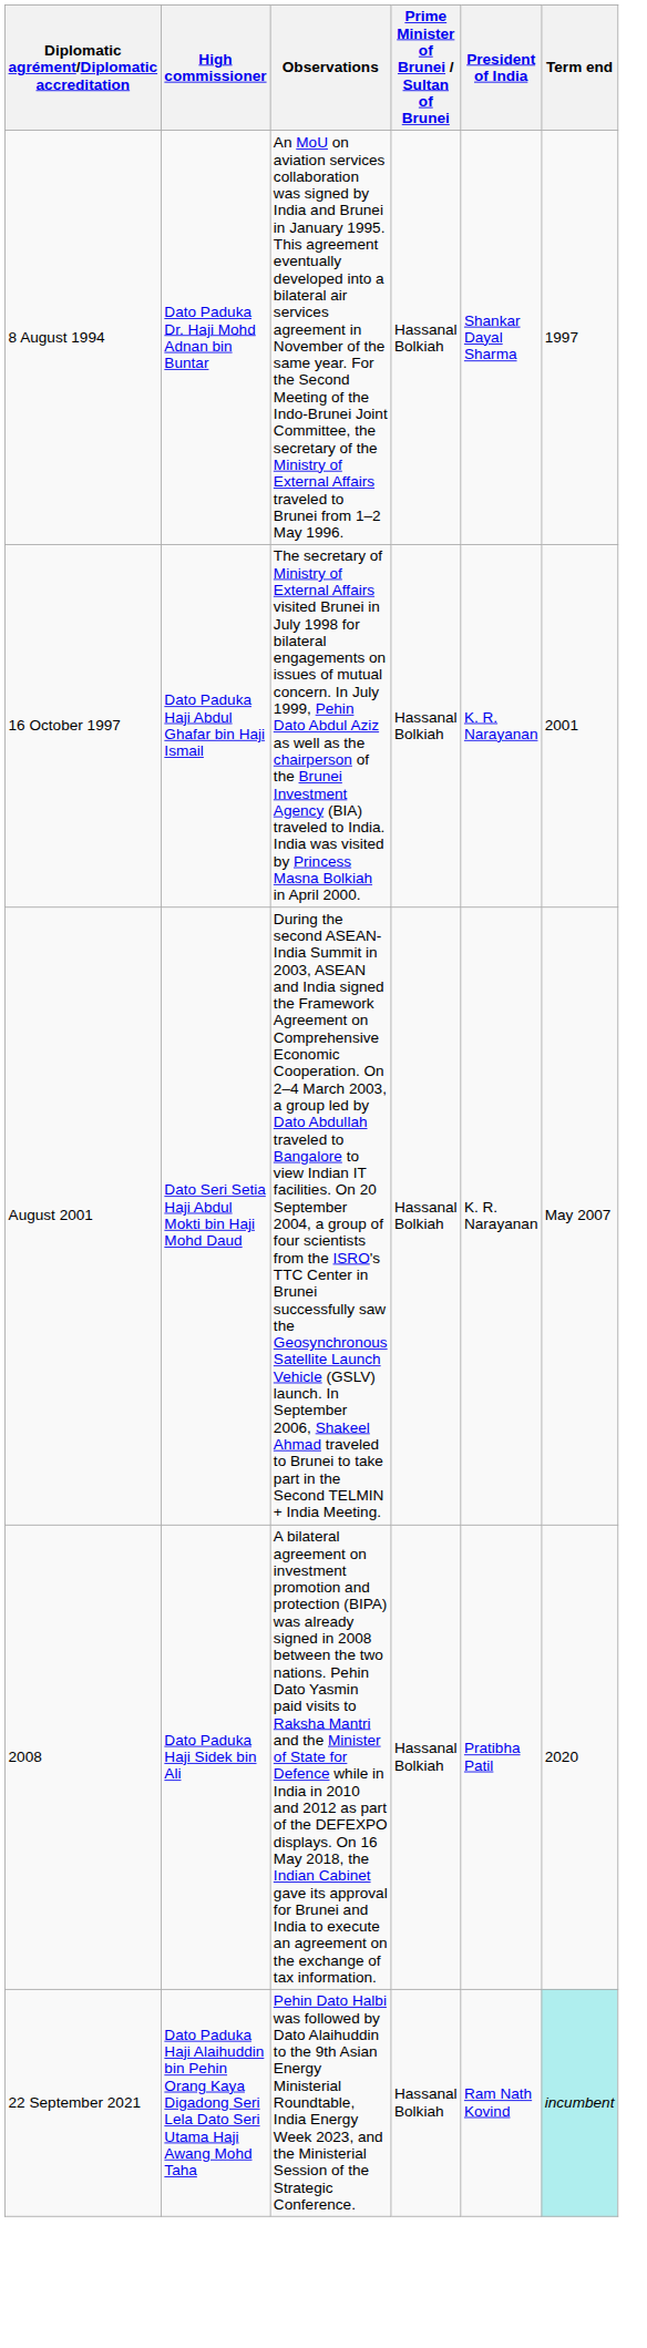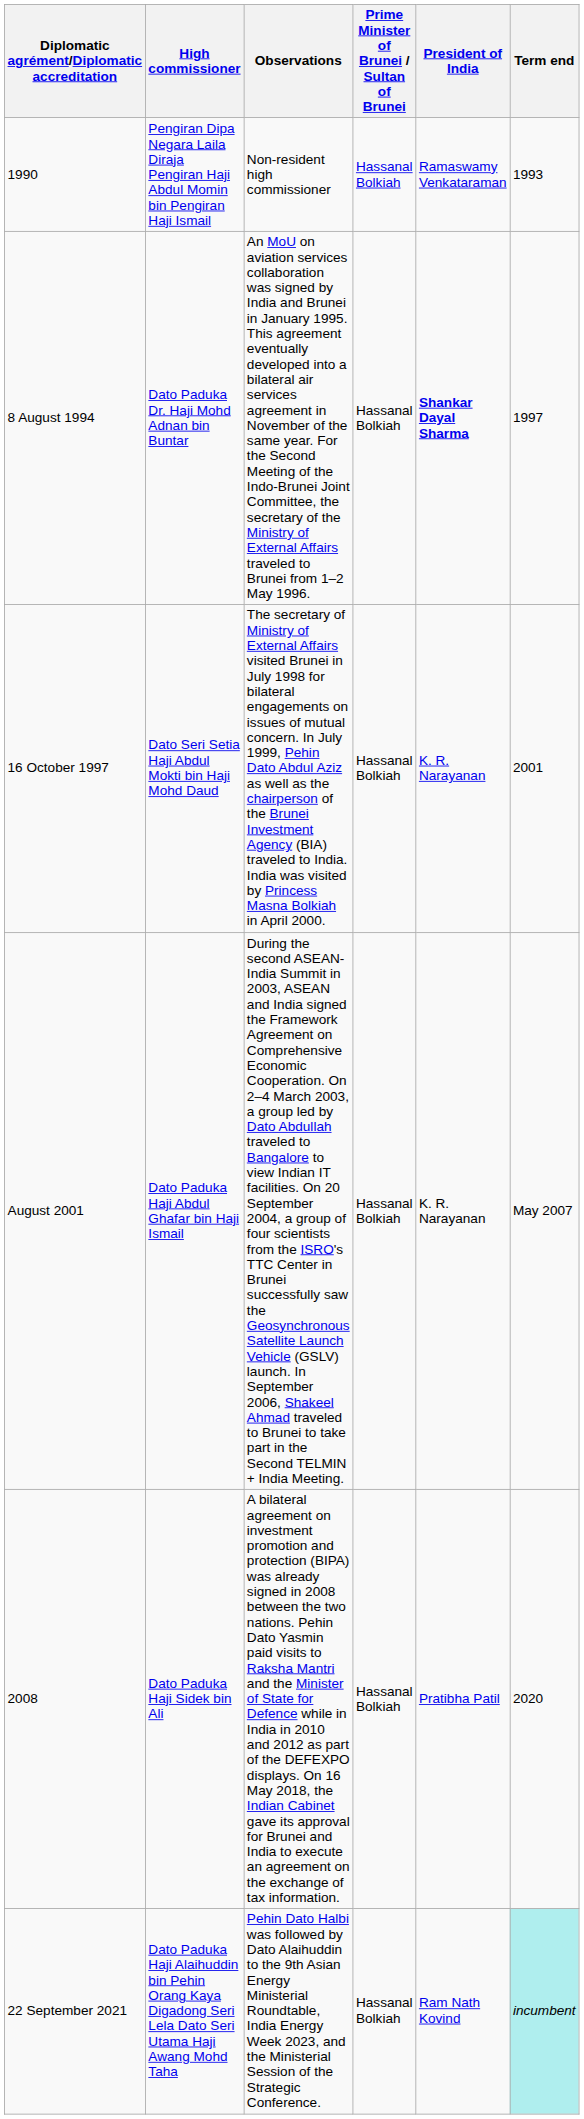 <table class="wikitable sortable">
 <tr>
 <th>Diplomatic <a href='#'>agrément</a>/<a href='#'>Diplomatic accreditation</a></th>
 <th><a href='#'>High commissioner</a></th>
 <th>Observations</th>
 <th><a href='#'>Prime Minister of Brunei</a> / <a href='#'>Sultan of Brunei</a></th>
 <th><a href='#'>President of India</a></th>
 <th>Term end</th>
 </tr>
 <tr>
+<td>1990</td>
+<td><a href='#'>Pengiran Dipa Negara Laila Diraja Pengiran Haji Abdul Momin bin Pengiran Haji Ismail</a></td>
+<td>Non-resident high commissioner</td>
+<td><a href='#'>Hassanal Bolkiah</a></td>
+<td><a href='#'>Ramaswamy Venkataraman</a></td>
+<td>1993</td>
+</tr>
+<tr>
 <td>8 August 1994</td>
 <td><a href='#'>Dato Paduka Dr. Haji Mohd Adnan bin Buntar</a></td>
 <td>An <a href='#'>MoU</a> on aviation services collaboration was signed by India and Brunei in January 1995. This agreement eventually developed into a bilateral air services agreement in November of the same year. For the Second Meeting of the Indo-Brunei Joint Committee, the secretary of the <a href='#'>Ministry of External Affairs</a> traveled to Brunei from 1–2 May 1996.</td>
 <td>Hassanal Bolkiah</td>
-<td><a href='#'>Shankar Dayal Sharma</a></td>
+<td><strong><a href='#'>Shankar Dayal Sharma</a></strong></td>
 <td>1997</td>
 </tr>
 <tr>
 <td>16 October 1997</td>
-<td><a href='#'>Dato Paduka Haji Abdul Ghafar bin Haji Ismail</a></td>
+<td><a href='#'>Dato Seri Setia Haji Abdul Mokti bin Haji Mohd Daud</a></td>
 <td>The secretary of <a href='#'>Ministry of External Affairs</a> visited Brunei in July 1998 for bilateral engagements on issues of mutual concern. In July 1999, <a href='#'>Pehin Dato Abdul Aziz</a> as well as the <a href='#'>chairperson</a> of the <a href='#'>Brunei Investment Agency</a> (BIA) traveled to India. India was visited by <a href='#'>Princess Masna Bolkiah</a> in April 2000.</td>
 <td>Hassanal Bolkiah</td>
 <td><a href='#'>K. R. Narayanan</a></td>
 <td>2001</td>
 </tr>
 <tr>
 <td>August 2001</td>
-<td><a href='#'>Dato Seri Setia Haji Abdul Mokti bin Haji Mohd Daud</a></td>
+<td><a href='#'>Dato Paduka Haji Abdul Ghafar bin Haji Ismail</a></td>
 <td>During the second ASEAN-India Summit in 2003, ASEAN and India signed the Framework Agreement on Comprehensive Economic Cooperation. On 2–4 March 2003, a group led by <a href='#'>Dato Abdullah</a> traveled to <a href='#'>Bangalore</a> to view Indian IT facilities. On 20 September 2004, a group of four scientists from the <a href='#'>ISRO</a>'s TTC Center in Brunei successfully saw the <a href='#'>Geosynchronous Satellite Launch Vehicle</a> (GSLV) launch. In September 2006, <a href='#'>Shakeel Ahmad</a> traveled to Brunei to take part in the Second TELMIN + India Meeting.</td>
 <td>Hassanal Bolkiah</td>
 <td>K. R. Narayanan</td>
 <td>May 2007</td>
 </tr>
 <tr>
 <td>2008</td>
 <td><a href='#'>Dato Paduka Haji Sidek bin Ali</a></td>
 <td>A bilateral agreement on investment promotion and protection (BIPA) was already signed in 2008 between the two nations. Pehin Dato Yasmin paid visits to <a href='#'>Raksha Mantri</a> and the <a href='#'>Minister of State for Defence</a> while in India in 2010 and 2012 as part of the DEFEXPO displays. On 16 May 2018, the <a href='#'>Indian Cabinet</a> gave its approval for Brunei and India to execute an agreement on the exchange of tax information.</td>
 <td>Hassanal Bolkiah</td>
 <td><a href='#'>Pratibha Patil</a></td>
 <td>2020</td>
 </tr>
 <tr>
 <td>22 September 2021</td>
 <td><a href='#'>Dato Paduka Haji Alaihuddin bin Pehin Orang Kaya Digadong Seri Lela Dato Seri Utama Haji Awang Mohd Taha</a></td>
 <td><a href='#'>Pehin Dato Halbi</a> was followed by Dato Alaihuddin to the 9th Asian Energy Ministerial Roundtable, India Energy Week 2023, and the Ministerial Session of the Strategic Conference.</td>
 <td>Hassanal Bolkiah</td>
 <td><a href='#'>Ram Nath Kovind</a></td>
 <td style="background: paleturquoise;"><em>incumbent</em></td>
 </tr>
 </table>
